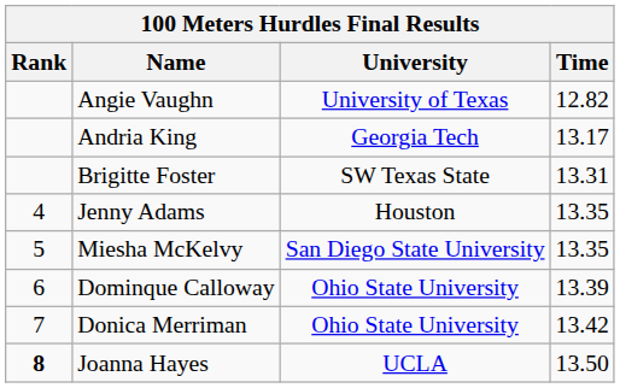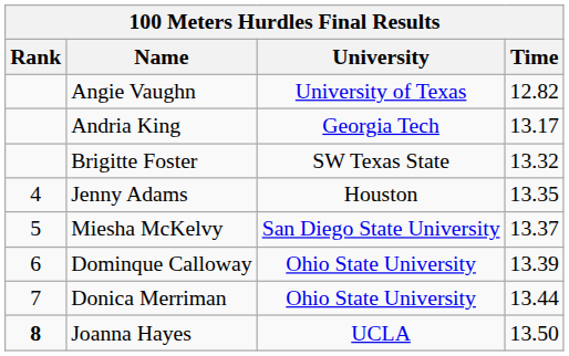 <table class="wikitable sortable" style="text-align:center">
 <tr>
 <th colspan="4">100 Meters Hurdles Final Results</th>
 </tr>
 <tr>
 <th>Rank</th>
 <th>Name</th>
 <th>University</th>
 <th>Time</th>
 </tr>
 <tr>
 <td></td>
 <td align=left>Angie Vaughn</td>
 <td><a href='#'>University of Texas</a></td>
 <td>12.82</td>
 </tr>
 <tr>
 <td></td>
 <td align=left>Andria King</td>
 <td><a href='#'>Georgia Tech</a></td>
 <td>13.17</td>
 </tr>
 <tr>
 <td></td>
 <td align=left>Brigitte Foster</td>
 <td>SW Texas State</td>
-<td>13.31</td>
+<td>13.32</td>
 </tr>
 <tr>
 <td>4</td>
 <td align=left>Jenny Adams</td>
 <td>Houston</td>
 <td>13.35</td>
 </tr>
 <tr>
 <td>5</td>
 <td align=left>Miesha McKelvy</td>
 <td><a href='#'>San Diego State University</a></td>
-<td>13.35</td>
+<td>13.37</td>
 </tr>
 <tr>
 <td>6</td>
 <td align=left>Dominque Calloway</td>
 <td><a href='#'>Ohio State University</a></td>
 <td>13.39</td>
 </tr>
 <tr>
 <td>7</td>
 <td align=left>Donica Merriman</td>
 <td><a href='#'>Ohio State University</a></td>
-<td>13.42</td>
+<td>13.44</td>
 </tr>
 <tr>
 <td><strong>8</strong></td>
 <td align=left>Joanna Hayes</td>
 <td><a href='#'>UCLA</a></td>
 <td>13.50</td>
 </tr>
 </table>
